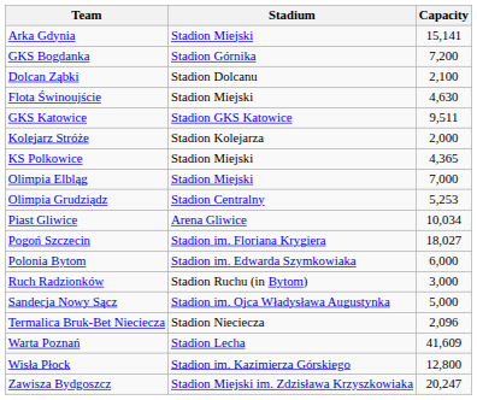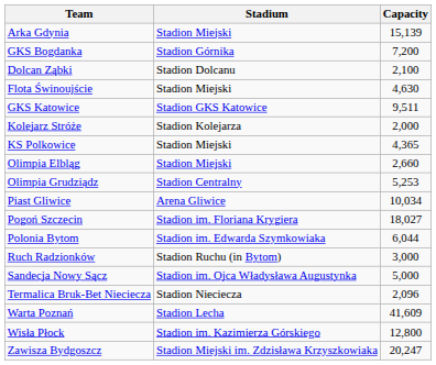 <table class="wikitable sortable">
 <tr>
 <th>Team</th>
 <th>Stadium</th>
 <th>Capacity</th>
 </tr>
 <tr>
 <td><a href='#'>Arka Gdynia</a></td>
 <td><a href='#'>Stadion Miejski</a></td>
-<td style="text-align:center;">15,141</td>
+<td style="text-align:center;">15,139</td>
 </tr>
 <tr>
 <td><a href='#'>GKS Bogdanka</a></td>
 <td><a href='#'>Stadion Górnika</a></td>
 <td style="text-align:center;">7,200</td>
 </tr>
 <tr>
 <td><a href='#'>Dolcan Ząbki</a></td>
 <td>Stadion Dolcanu</td>
 <td style="text-align:center;">2,100</td>
 </tr>
 <tr>
 <td><a href='#'>Flota Świnoujście</a></td>
 <td>Stadion Miejski</td>
 <td style="text-align:center;">4,630</td>
 </tr>
 <tr>
 <td><a href='#'>GKS Katowice</a></td>
 <td><a href='#'>Stadion GKS Katowice</a></td>
 <td style="text-align:center;">9,511</td>
 </tr>
 <tr>
 <td><a href='#'>Kolejarz Stróże</a></td>
 <td>Stadion Kolejarza</td>
 <td style="text-align:center;">2,000</td>
 </tr>
 <tr>
 <td><a href='#'>KS Polkowice</a></td>
 <td>Stadion Miejski</td>
 <td style="text-align:center;">4,365</td>
 </tr>
 <tr>
 <td><a href='#'>Olimpia Elbląg</a></td>
 <td><a href='#'>Stadion Miejski</a></td>
-<td style="text-align:center;">7,000</td>
+<td style="text-align:center;">2,660</td>
 </tr>
 <tr>
 <td><a href='#'>Olimpia Grudziądz</a></td>
 <td><a href='#'>Stadion Centralny</a></td>
 <td style="text-align:center;">5,253</td>
 </tr>
 <tr>
 <td><a href='#'>Piast Gliwice</a></td>
 <td><a href='#'>Arena Gliwice</a></td>
 <td style="text-align:center;">10,034</td>
 </tr>
 <tr>
 <td><a href='#'>Pogoń Szczecin</a></td>
 <td><a href='#'>Stadion im. Floriana Krygiera</a></td>
 <td style="text-align:center;">18,027</td>
 </tr>
 <tr>
 <td><a href='#'>Polonia Bytom</a></td>
 <td><a href='#'>Stadion im. Edwarda Szymkowiaka</a></td>
-<td style="text-align:center;">6,000</td>
+<td style="text-align:center;">6,044</td>
 </tr>
 <tr>
 <td><a href='#'>Ruch Radzionków</a></td>
 <td>Stadion Ruchu (in <a href='#'>Bytom</a>)</td>
 <td style="text-align:center;">3,000</td>
 </tr>
 <tr>
 <td><a href='#'>Sandecja Nowy Sącz</a></td>
 <td><a href='#'>Stadion im. Ojca Władysława Augustynka</a></td>
 <td style="text-align:center;">5,000</td>
 </tr>
 <tr>
 <td><a href='#'>Termalica Bruk-Bet Nieciecza</a></td>
 <td>Stadion Nieciecza</td>
 <td style="text-align:center;">2,096</td>
 </tr>
 <tr>
 <td><a href='#'>Warta Poznań</a></td>
 <td><a href='#'>Stadion Lecha</a></td>
 <td style="text-align:center;">41,609</td>
 </tr>
 <tr>
 <td><a href='#'>Wisła Płock</a></td>
 <td><a href='#'>Stadion im. Kazimierza Górskiego</a></td>
 <td style="text-align:center;">12,800</td>
 </tr>
 <tr>
 <td><a href='#'>Zawisza Bydgoszcz</a></td>
 <td><a href='#'>Stadion Miejski im. Zdzisława Krzyszkowiaka</a></td>
 <td style="text-align:center;">20,247</td>
 </tr>
 </table>
